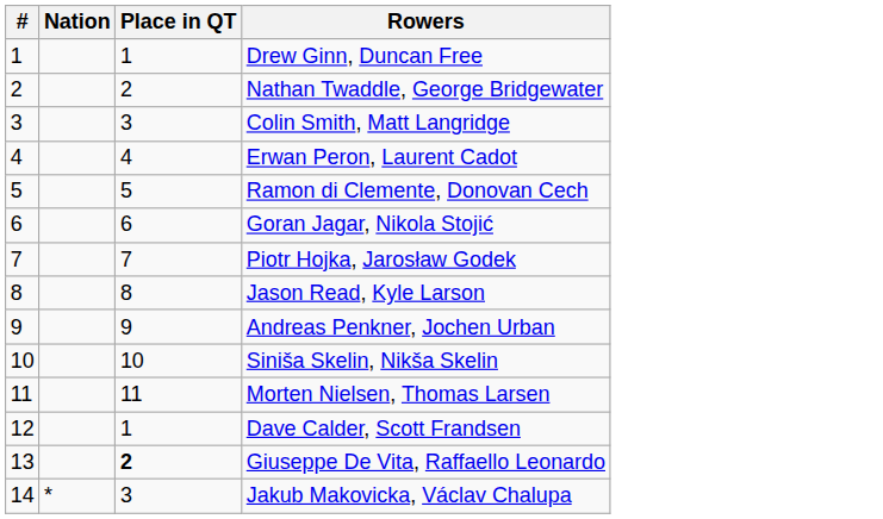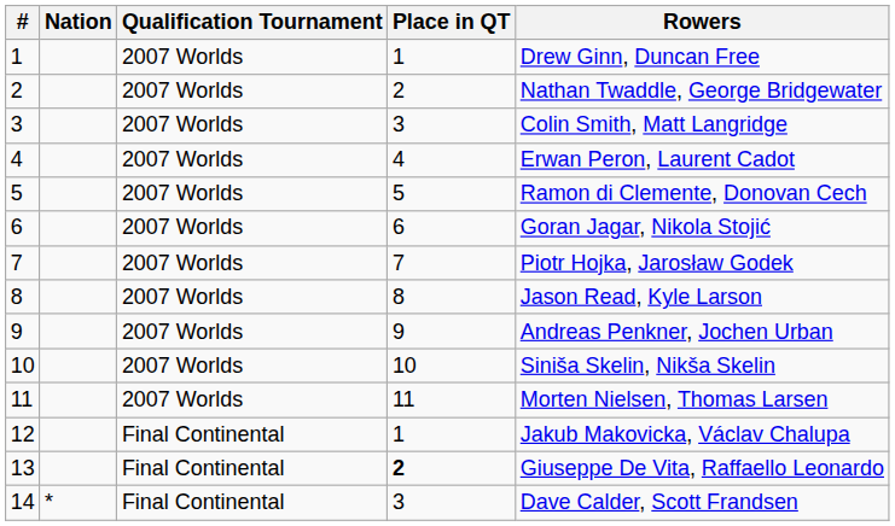 <table class="wikitable">
 <tr>
 <th>#</th>
 <th>Nation</th>
+<th>Qualification Tournament</th>
 <th>Place in QT</th>
 <th>Rowers</th>
 </tr>
 <tr>
 <td>1</td>
 <td></td>
+<td>2007 Worlds</td>
 <td>1</td>
 <td><a href='#'>Drew Ginn</a>, <a href='#'>Duncan Free</a></td>
 </tr>
 <tr>
 <td>2</td>
 <td></td>
+<td>2007 Worlds</td>
 <td>2</td>
 <td><a href='#'>Nathan Twaddle</a>, <a href='#'>George Bridgewater</a></td>
 </tr>
 <tr>
 <td>3</td>
 <td></td>
+<td>2007 Worlds</td>
 <td>3</td>
 <td><a href='#'>Colin Smith</a>, <a href='#'>Matt Langridge</a></td>
 </tr>
 <tr>
 <td>4</td>
 <td></td>
+<td>2007 Worlds</td>
 <td>4</td>
 <td><a href='#'>Erwan Peron</a>, <a href='#'>Laurent Cadot</a></td>
 </tr>
 <tr>
 <td>5</td>
 <td></td>
+<td>2007 Worlds</td>
 <td>5</td>
 <td><a href='#'>Ramon di Clemente</a>, <a href='#'>Donovan Cech</a></td>
 </tr>
 <tr>
 <td>6</td>
 <td></td>
+<td>2007 Worlds</td>
 <td>6</td>
 <td><a href='#'>Goran Jagar</a>, <a href='#'>Nikola Stojić</a></td>
 </tr>
 <tr>
 <td>7</td>
 <td></td>
+<td>2007 Worlds</td>
 <td>7</td>
 <td><a href='#'>Piotr Hojka</a>, <a href='#'>Jarosław Godek</a></td>
 </tr>
 <tr>
 <td>8</td>
 <td></td>
+<td>2007 Worlds</td>
 <td>8</td>
 <td><a href='#'>Jason Read</a>, <a href='#'>Kyle Larson</a></td>
 </tr>
 <tr>
 <td>9</td>
 <td></td>
+<td>2007 Worlds</td>
 <td>9</td>
 <td><a href='#'>Andreas Penkner</a>, <a href='#'>Jochen Urban</a></td>
 </tr>
 <tr>
 <td>10</td>
 <td></td>
+<td>2007 Worlds</td>
 <td>10</td>
 <td><a href='#'>Siniša Skelin</a>, <a href='#'>Nikša Skelin</a></td>
 </tr>
 <tr>
 <td>11</td>
 <td></td>
+<td>2007 Worlds</td>
 <td>11</td>
 <td><a href='#'>Morten Nielsen</a>, <a href='#'>Thomas Larsen</a></td>
 </tr>
 <tr>
 <td>12</td>
 <td></td>
+<td>Final Continental</td>
 <td>1</td>
-<td><a href='#'>Dave Calder</a>, <a href='#'>Scott Frandsen</a></td>
+<td><a href='#'>Jakub Makovicka</a>, <a href='#'>Václav Chalupa</a></td>
 </tr>
 <tr>
 <td>13</td>
 <td></td>
+<td>Final Continental</td>
 <td><strong>2</strong></td>
 <td><a href='#'>Giuseppe De Vita</a>, <a href='#'>Raffaello Leonardo</a></td>
 </tr>
 <tr>
 <td>14</td>
 <td>*</td>
+<td>Final Continental</td>
 <td>3</td>
-<td><a href='#'>Jakub Makovicka</a>, <a href='#'>Václav Chalupa</a></td>
+<td><a href='#'>Dave Calder</a>, <a href='#'>Scott Frandsen</a></td>
 </tr>
 </table>
